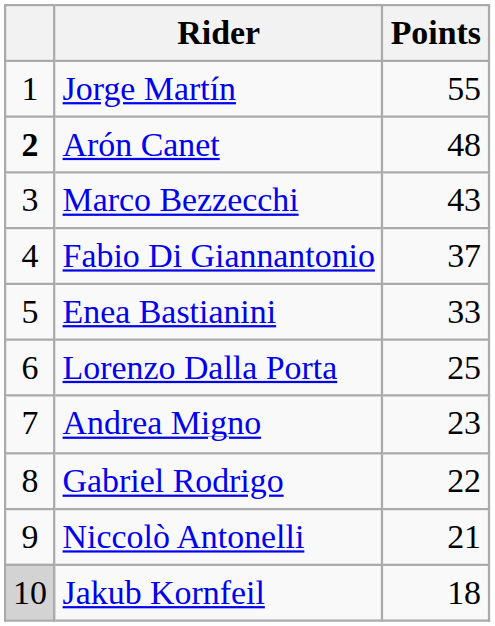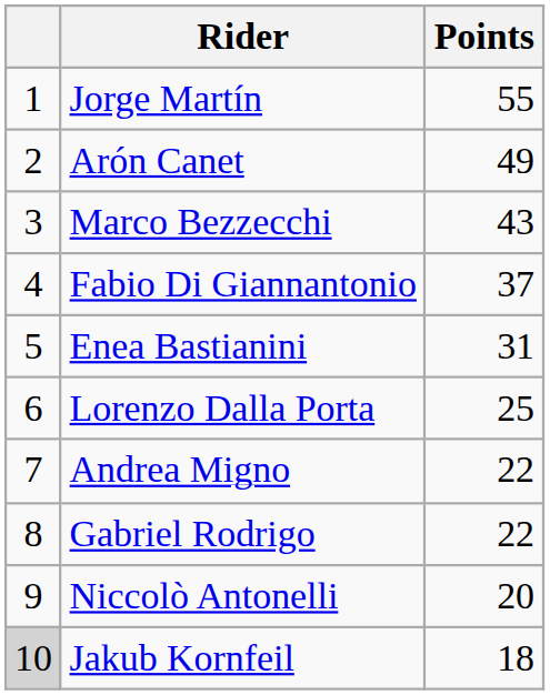 <table class="wikitable" style="font-size: 95%;">
 <tr>
 <th></th>
 <th>Rider</th>
 <th>Points</th>
 </tr>
 <tr>
 <td align=center>1</td>
 <td> <a href='#'>Jorge Martín</a></td>
 <td align=right>55</td>
 </tr>
 <tr>
-<td align=center><strong>2</strong></td>
+<td align=center>2</td>
 <td> <a href='#'>Arón Canet</a></td>
-<td align=right>48</td>
+<td align=right>49</td>
 </tr>
 <tr>
 <td align=center>3</td>
 <td> <a href='#'>Marco Bezzecchi</a></td>
 <td align=right>43</td>
 </tr>
 <tr>
 <td align=center>4</td>
 <td> <a href='#'>Fabio Di Giannantonio</a></td>
 <td align=right>37</td>
 </tr>
 <tr>
 <td align=center>5</td>
 <td> <a href='#'>Enea Bastianini</a></td>
-<td align=right>33</td>
+<td align=right>31</td>
 </tr>
 <tr>
 <td align=center>6</td>
 <td> <a href='#'>Lorenzo Dalla Porta</a></td>
 <td align=right>25</td>
 </tr>
 <tr>
 <td align=center>7</td>
 <td> <a href='#'>Andrea Migno</a></td>
-<td align=right>23</td>
+<td align=right>22</td>
 </tr>
 <tr>
 <td align=center>8</td>
 <td> <a href='#'>Gabriel Rodrigo</a></td>
 <td align=right>22</td>
 </tr>
 <tr>
 <td align=center>9</td>
 <td> <a href='#'>Niccolò Antonelli</a></td>
-<td align=right>21</td>
+<td align=right>20</td>
 </tr>
 <tr>
 <td align=center style="background: lightgrey;">10</td>
 <td> <a href='#'>Jakub Kornfeil</a></td>
 <td align=right>18</td>
 </tr>
 </table>
